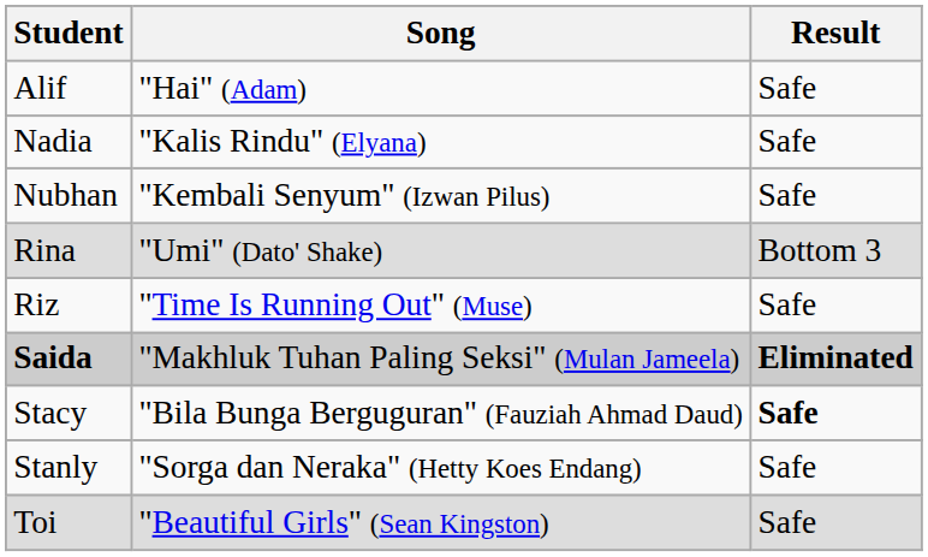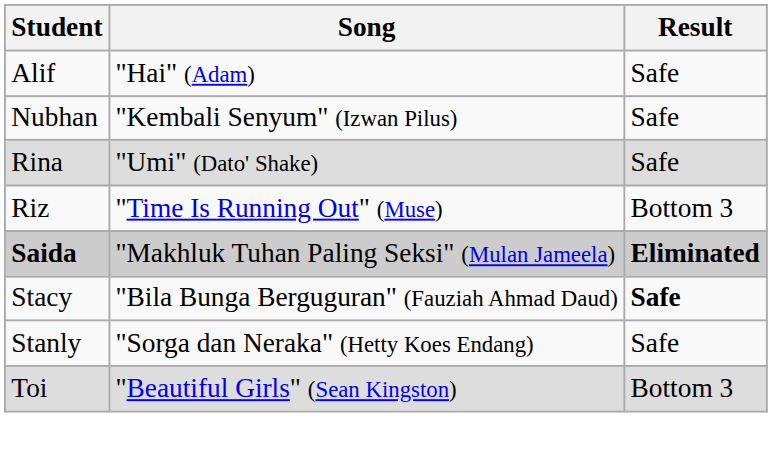 <table class="wikitable" style="font-size:90%;">
 <tr>
 <th>Student</th>
 <th>Song</th>
 <th>Result</th>
 </tr>
 <tr>
 <td>Alif</td>
 <td>"Hai" <small>(<a href='#'>Adam</a>)</small></td>
 <td>Safe</td>
 </tr>
 <tr>
-<td>Nadia</td>
-<td>"Kalis Rindu" <small>(<a href='#'>Elyana</a>)</small></td>
-<td>Safe</td>
-</tr>
-<tr>
 <td>Nubhan</td>
 <td>"Kembali Senyum" <small>(Izwan Pilus) </small></td>
 <td>Safe</td>
 </tr>
 <tr bgcolor="#DDDDDD">
 <td>Rina</td>
 <td>"Umi" <small>(Dato' Shake)</small></td>
-<td>Bottom 3</td>
+<td>Safe</td>
 </tr>
 <tr>
 <td>Riz</td>
 <td>"<a href='#'>Time Is Running Out</a>" <small>(<a href='#'>Muse</a>)</small></td>
-<td>Safe</td>
+<td>Bottom 3</td>
 </tr>
 <tr bgcolor="#CCCCCC">
 <td><strong>Saida</strong></td>
 <td>"Makhluk Tuhan Paling Seksi" <small>(<a href='#'>Mulan Jameela</a>)</small></td>
 <td><strong>Eliminated</strong></td>
 </tr>
 <tr>
 <td>Stacy</td>
 <td>"Bila Bunga Berguguran" <small>(Fauziah Ahmad Daud)</small></td>
 <td><strong>Safe</strong></td>
 </tr>
 <tr>
 <td>Stanly</td>
 <td>"Sorga dan Neraka" <small>(Hetty Koes Endang)</small></td>
 <td>Safe</td>
 </tr>
 <tr bgcolor="#DDDDDD">
 <td>Toi</td>
 <td>"<a href='#'>Beautiful Girls</a>" <small>(<a href='#'>Sean Kingston</a>)</small></td>
-<td>Safe</td>
+<td>Bottom 3</td>
 </tr>
 </table>
